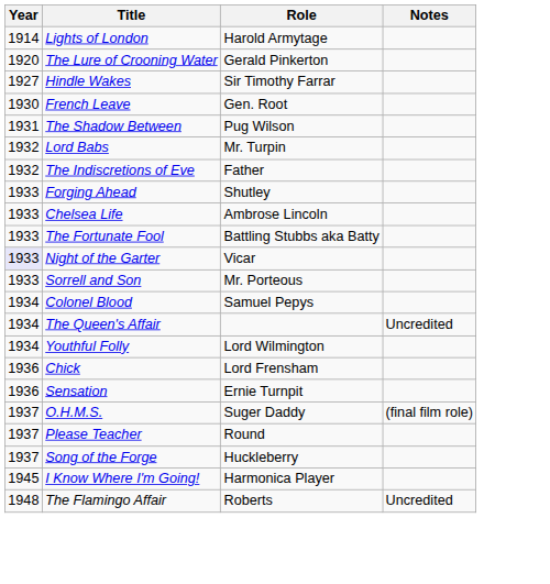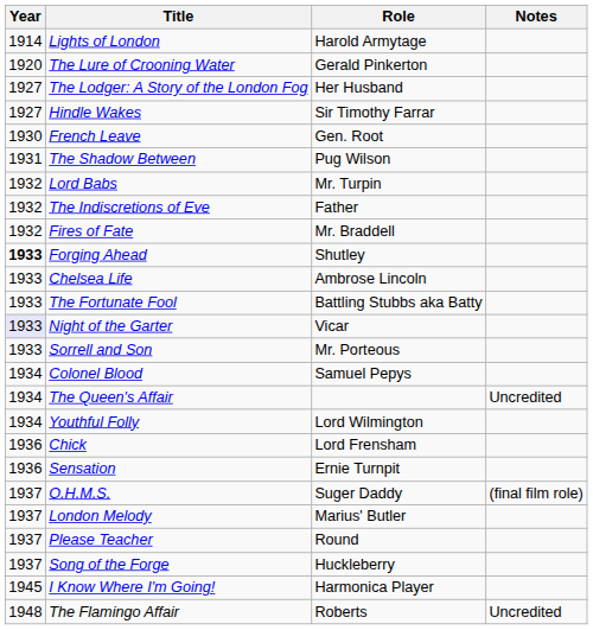 <table class="wikitable">
 <tr>
 <th>Year</th>
 <th>Title</th>
 <th>Role</th>
 <th>Notes</th>
 </tr>
 <tr>
 <td>1914</td>
 <td><em><a href='#'>Lights of London</a></em></td>
 <td>Harold Armytage</td>
 <td></td>
 </tr>
 <tr>
 <td>1920</td>
 <td><em><a href='#'>The Lure of Crooning Water</a></em></td>
 <td>Gerald Pinkerton</td>
+<td></td>
+</tr>
+<tr>
+<td>1927</td>
+<td><em><a href='#'>The Lodger: A Story of the London Fog</a></em></td>
+<td>Her Husband</td>
 <td></td>
 </tr>
 <tr>
 <td>1927</td>
 <td><em><a href='#'>Hindle Wakes</a></em></td>
 <td>Sir Timothy Farrar</td>
 <td></td>
 </tr>
 <tr>
 <td>1930</td>
 <td><em><a href='#'>French Leave</a></em></td>
 <td>Gen. Root</td>
 <td></td>
 </tr>
 <tr>
 <td>1931</td>
 <td><em><a href='#'>The Shadow Between</a></em></td>
 <td>Pug Wilson</td>
 <td></td>
 </tr>
 <tr>
 <td>1932</td>
 <td><em><a href='#'>Lord Babs</a></em></td>
 <td>Mr. Turpin</td>
 <td></td>
 </tr>
 <tr>
 <td>1932</td>
 <td><em><a href='#'>The Indiscretions of Eve</a></em></td>
 <td>Father</td>
 <td></td>
 </tr>
 <tr>
-<td>1933</td>
+<td>1932</td>
+<td><em><a href='#'>Fires of Fate</a></em></td>
+<td>Mr. Braddell</td>
+<td></td>
+</tr>
+<tr>
+<td><strong>1933</strong></td>
 <td><em><a href='#'>Forging Ahead</a></em></td>
 <td>Shutley</td>
 <td></td>
 </tr>
 <tr>
 <td>1933</td>
 <td><em><a href='#'>Chelsea Life</a></em></td>
 <td>Ambrose Lincoln</td>
 <td></td>
 </tr>
 <tr>
 <td>1933</td>
 <td><em><a href='#'>The Fortunate Fool</a></em></td>
 <td>Battling Stubbs aka Batty</td>
 <td></td>
 </tr>
 <tr>
 <td style="background: lavender;">1933</td>
 <td><em><a href='#'>Night of the Garter</a></em></td>
 <td>Vicar</td>
 <td></td>
 </tr>
 <tr>
 <td>1933</td>
 <td><em><a href='#'>Sorrell and Son</a></em></td>
 <td>Mr. Porteous</td>
 <td></td>
 </tr>
 <tr>
 <td>1934</td>
 <td><em><a href='#'>Colonel Blood</a></em></td>
 <td>Samuel Pepys</td>
 <td></td>
 </tr>
 <tr>
 <td>1934</td>
 <td><em><a href='#'>The Queen's Affair</a></em></td>
 <td></td>
 <td>Uncredited</td>
 </tr>
 <tr>
 <td>1934</td>
 <td><em><a href='#'>Youthful Folly</a></em></td>
 <td>Lord Wilmington</td>
 <td></td>
 </tr>
 <tr>
 <td>1936</td>
 <td><em><a href='#'>Chick</a></em></td>
 <td>Lord Frensham</td>
 <td></td>
 </tr>
 <tr>
 <td>1936</td>
 <td><em><a href='#'>Sensation</a></em></td>
 <td>Ernie Turnpit</td>
 <td></td>
 </tr>
 <tr>
 <td>1937</td>
 <td><em><a href='#'>O.H.M.S.</a></em></td>
 <td>Suger Daddy</td>
 <td>(final film role)</td>
 </tr>
 <tr>
 <td>1937</td>
+<td><em><a href='#'>London Melody</a></em></td>
+<td>Marius' Butler</td>
+<td></td>
+</tr>
+<tr>
+<td>1937</td>
 <td><em><a href='#'>Please Teacher</a></em></td>
 <td>Round</td>
 <td></td>
 </tr>
 <tr>
 <td>1937</td>
 <td><em><a href='#'>Song of the Forge</a></em></td>
 <td>Huckleberry</td>
 <td></td>
 </tr>
 <tr>
 <td>1945</td>
 <td><em><a href='#'>I Know Where I'm Going!</a></em></td>
 <td>Harmonica Player</td>
 <td></td>
 </tr>
 <tr>
 <td>1948</td>
 <td><em>The Flamingo Affair</em></td>
 <td>Roberts</td>
 <td>Uncredited</td>
 </tr>
 </table>
